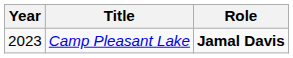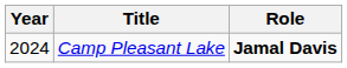 <table class="wikitable">
 <tr>
 <th>Year</th>
 <th>Title</th>
 <th>Role</th>
 </tr>
 <tr>
-<td>2023</td>
+<td>2024</td>
 <td><em><a href='#'>Camp Pleasant Lake</a></td>
 <td><strong>Jamal Davis</strong></td>
 </tr>
 </table>
